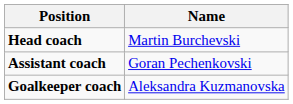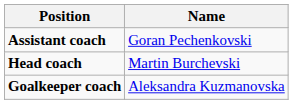 <table class="wikitable">
 <tr>
 <th>Position</th>
 <th>Name</th>
 </tr>
 <tr>
+<td><strong>Assistant coach</strong></td>
+<td> <a href='#'>Goran Pechenkovski</a></td>
+</tr>
+<tr>
 <td><strong>Head coach</strong></td>
 <td> <a href='#'>Martin Burchevski</a></td>
-</tr>
-<tr>
-<td><strong>Assistant coach</strong></td>
-<td> <a href='#'>Goran Pechenkovski</a></td>
 </tr>
 <tr>
 <td><strong>Goalkeeper coach</strong></td>
 <td> <a href='#'>Aleksandra Kuzmanovska</a></td>
 </tr>
 </table>
